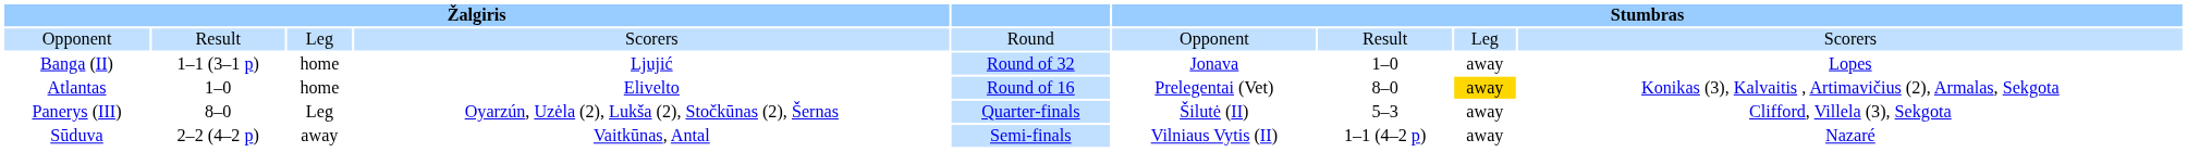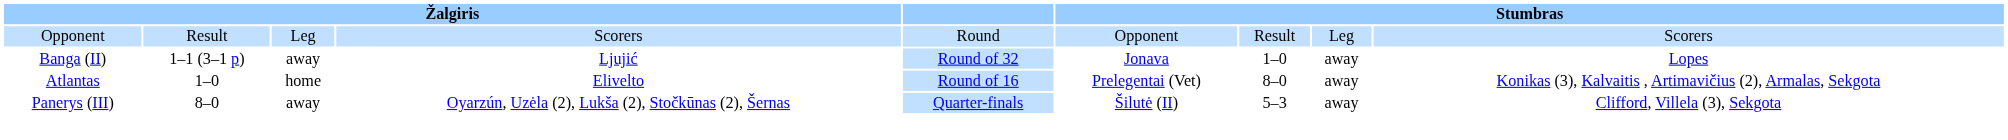 <table width="100%" style="text-align:center">
 <tr style="vertical-align:top; background:#9cf;">
 <th colspan=4 style="width:1*">Žalgiris</th>
 <th></th>
 <th colspan=4 style="width:1*">Stumbras</th>
 </tr>
 <tr style="vertical-align:top; background:#c1e0ff;">
 <td>Opponent</td>
 <td>Result</td>
 <td>Leg</td>
 <td>Scorers</td>
 <td style="background:#c1e0ff;">Round</td>
 <td>Opponent</td>
 <td>Result</td>
 <td>Leg</td>
 <td>Scorers</td>
 </tr>
 <tr>
 <td><a href='#'>Banga</a> (<a href='#'>II</a>)</td>
 <td>1–1 (3–1 <a href='#'>p</a>)</td>
-<td>home</td>
+<td>away</td>
 <td><a href='#'>Ljujić</a></td>
 <td style="background:#c1e0ff;"><a href='#'>Round of 32</a></td>
 <td><a href='#'>Jonava</a></td>
 <td>1–0</td>
 <td>away</td>
 <td><a href='#'>Lopes</a></td>
 </tr>
 <tr>
 <td><a href='#'>Atlantas</a></td>
 <td>1–0</td>
 <td>home</td>
 <td><a href='#'>Elivelto</a></td>
 <td style="background:#c1e0ff;"><a href='#'>Round of 16</a></td>
 <td><a href='#'>Prelegentai</a> (Vet)</td>
 <td>8–0</td>
-<td style="background: gold;">away</td>
+<td>away</td>
 <td><a href='#'>Konikas</a> (3), <a href='#'>Kalvaitis</a> , <a href='#'>Artimavičius</a> (2), <a href='#'>Armalas</a>, <a href='#'>Sekgota</a></td>
 </tr>
 <tr>
 <td><a href='#'>Panerys</a> (<a href='#'>III</a>)</td>
 <td>8–0</td>
-<td>Leg</td>
+<td>away</td>
 <td><a href='#'>Oyarzún</a>, <a href='#'>Uzėla</a> (2), <a href='#'>Lukša</a> (2), <a href='#'>Stočkūnas</a> (2), <a href='#'>Šernas</a></td>
 <td style="background:#c1e0ff;"><a href='#'>Quarter-finals</a></td>
 <td><a href='#'>Šilutė</a> (<a href='#'>II</a>)</td>
 <td>5–3 </td>
 <td>away</td>
 <td><a href='#'>Clifford</a>, <a href='#'>Villela</a> (3), <a href='#'>Sekgota</a></td>
 </tr>
-<tr>
-<td><a href='#'>Sūduva</a></td>
-<td>2–2 (4–2 <a href='#'>p</a>)</td>
-<td>away</td>
-<td><a href='#'>Vaitkūnas</a>, <a href='#'>Antal</a></td>
-<td style="background:#c1e0ff;"><a href='#'>Semi-finals</a></td>
-<td><a href='#'>Vilniaus Vytis</a> (<a href='#'>II</a>)</td>
-<td>1–1 (4–2 <a href='#'>p</a>)</td>
-<td>away</td>
-<td><a href='#'>Nazaré</a></td>
-</tr>
 </table>
